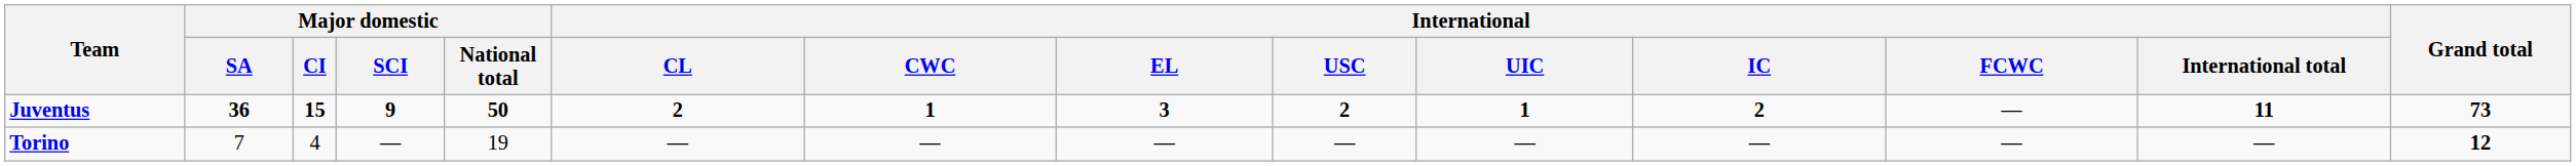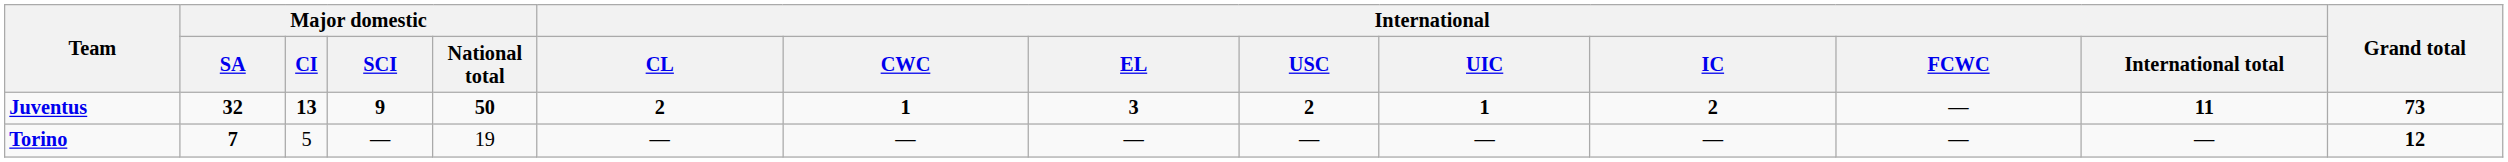 <table class="wikitable sortable">
 <tr>
 <th rowspan="2" style="width:5%;">Team</th>
 <th colspan="4" style="width:17%;">Major domestic</th>
 <th colspan="8" style="width:19%;">International</th>
 <th rowspan="2" style="width:5%;">Grand total</th>
 </tr>
 <tr>
 <th style="width:3%;" class="sortable"><a href='#'>SA</a></th>
 <th style="width:1%;" class="sortable"><a href='#'>CI</a></th>
 <th style="width:3%;" class="sortable"><a href='#'>SCI</a></th>
 <th style="width:2%;" class="sortable">National total</th>
 <th style="width:7%;" class="sortable"><a href='#'>CL</a></th>
 <th style="width:7%;" class="sortable"><a href='#'>CWC</a></th>
 <th style="width:6%;" class="sortable"><a href='#'>EL</a></th>
 <th style="width:4%;" class="sortable"><a href='#'>USC</a></th>
 <th style="width:6%;" class="sortable"><a href='#'>UIC</a></th>
 <th style="width:7%;" class="sortable"><a href='#'>IC</a></th>
 <th style="width:7%;" class="sortable"><a href='#'>FCWC</a></th>
 <th style="width:7%;" class="sortable">International total</th>
 </tr>
 <tr>
 <td><strong><a href='#'>Juventus</a></strong></td>
-<td align=center><strong>36</strong></td>
-<td align=center><strong>15</strong></td>
+<td align=center><strong>32</strong></td>
+<td align=center><strong>13</strong></td>
 <td align=center><strong>9</strong></td>
 <td align=center><strong>50</strong></td>
 <td align=center><strong>2</strong></td>
 <td align=center><strong>1</strong></td>
 <td align=center><strong>3</strong></td>
 <td align=center><strong>2</strong></td>
 <td align=center><strong>1</strong></td>
 <td align=center><strong>2</strong></td>
 <td align=center>—</td>
 <td align=center><strong>11</strong></td>
 <td align=center><strong>73</strong></td>
 </tr>
 <tr>
 <td><strong><a href='#'>Torino</a></strong></td>
-<td align=center>7</td>
-<td align=center>4</td>
+<td align=center><strong>7</strong></td>
+<td align=center>5</td>
 <td align=center>—</td>
 <td align=center>19</td>
 <td align=center>—</td>
 <td align=center>—</td>
 <td align=center>—</td>
 <td align=center>—</td>
 <td align=center>—</td>
 <td align=center>—</td>
 <td align=center>—</td>
 <td align=center>—</td>
 <td align=center><strong>12</strong></td>
 </tr>
 </table>
